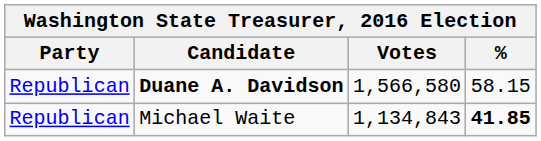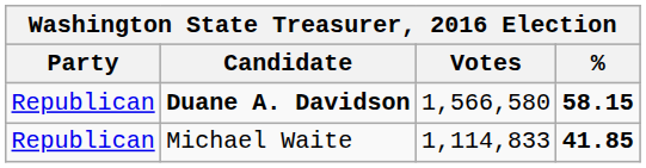 <table class="wikitable">
 <tr>
 <th colspan="4">Washington State Treasurer, 2016 Election</th>
 </tr>
 <tr>
 <th><strong>Party</strong></th>
 <th><strong>Candidate</strong></th>
 <th><strong>Votes</strong></th>
 <th><strong>%</strong></th>
 </tr>
 <tr>
 <td><a href='#'>Republican</a></td>
 <td><strong>Duane A. Davidson</strong></td>
 <td>1,566,580</td>
-<td>58.15</td>
+<td><strong>58.15</strong></td>
 </tr>
 <tr>
 <td><a href='#'>Republican</a></td>
 <td>Michael Waite</td>
-<td>1,134,843</td>
+<td>1,114,833</td>
 <td><strong>41.85</strong></td>
 </tr>
 </table>
